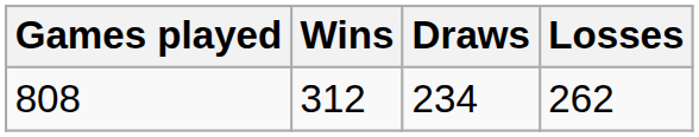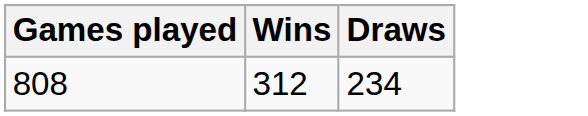 <table class="wikitable">
 <tr>
 <th>Games played</th>
 <th>Wins</th>
 <th>Draws</th>
-<th>Losses</th>
 </tr>
 <tr>
 <td>808</td>
 <td>312</td>
 <td>234</td>
-<td>262</td>
 </tr>
 </table>
